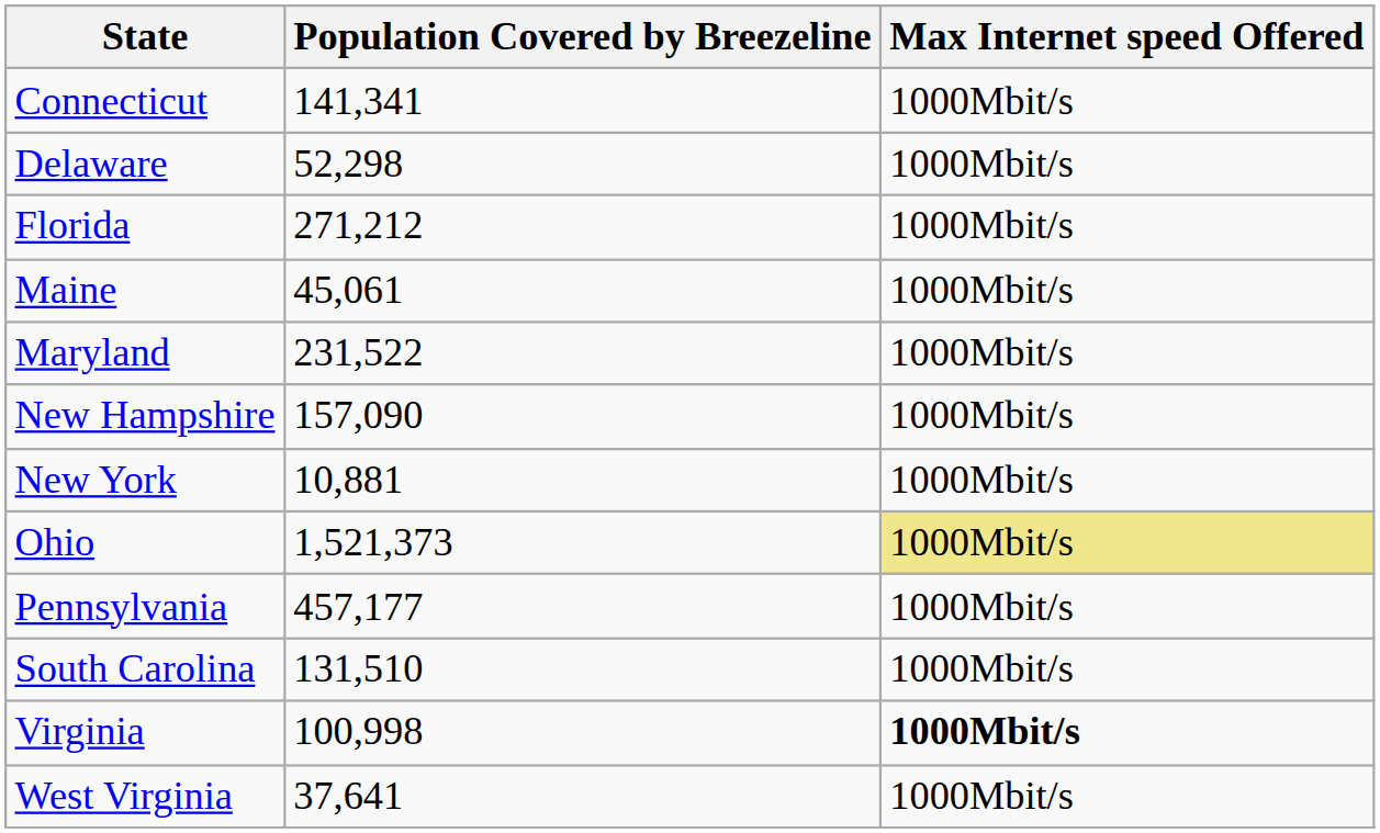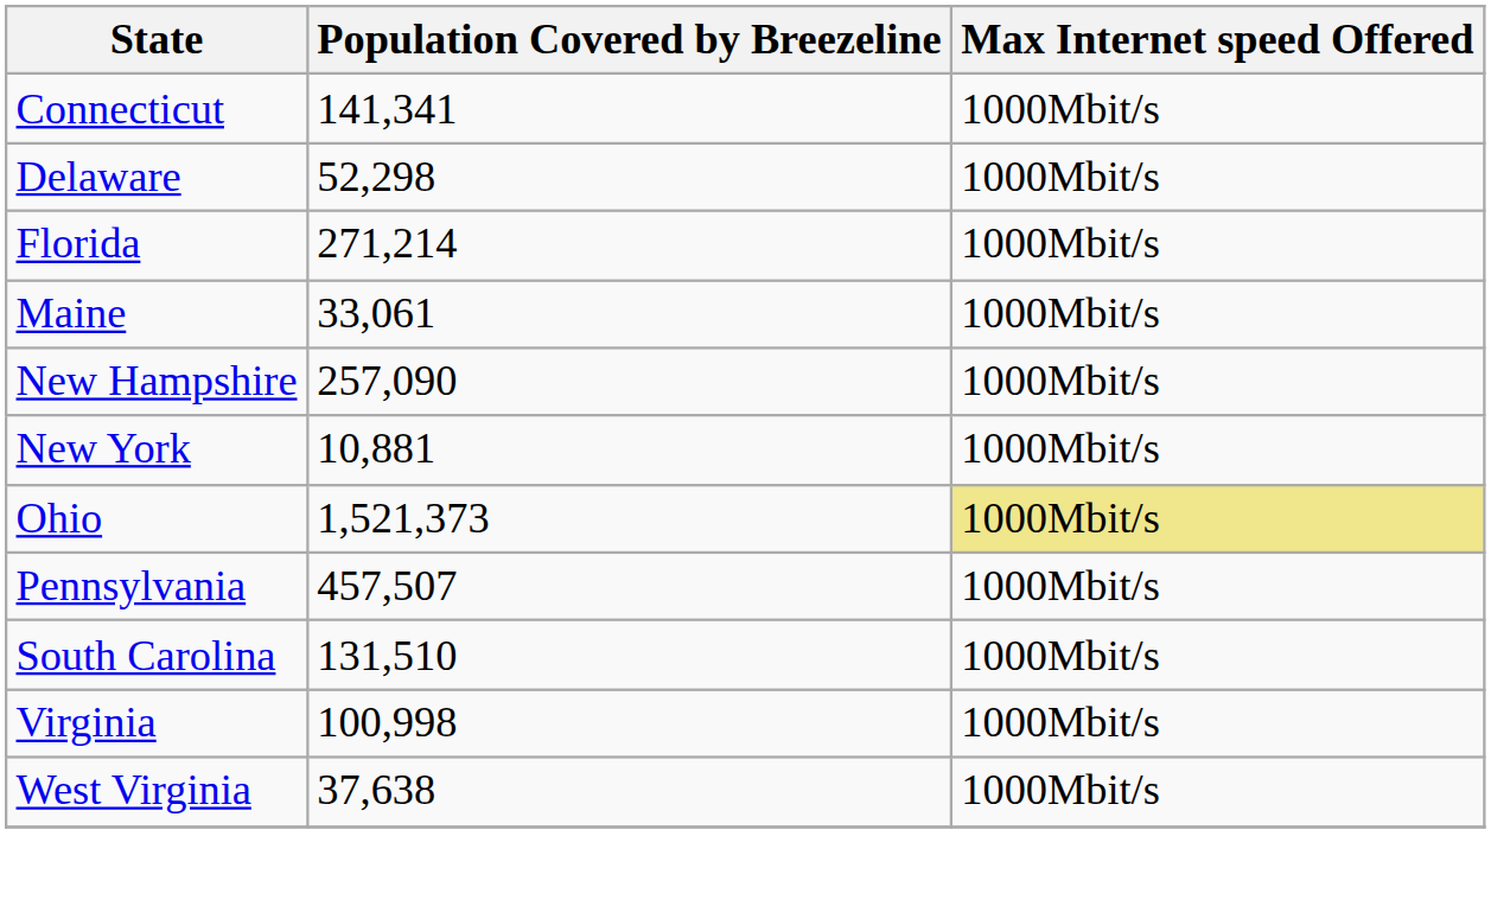 <table class= "wikitable sortable">
 <tr>
 <th>State</th>
 <th>Population Covered by Breezeline</th>
 <th>Max Internet speed Offered</th>
 </tr>
 <tr>
 <td><a href='#'>Connecticut</a></td>
 <td>141,341</td>
 <td>1000Mbit/s</td>
 </tr>
 <tr>
 <td><a href='#'>Delaware</a></td>
 <td>52,298</td>
 <td>1000Mbit/s</td>
 </tr>
 <tr>
 <td><a href='#'>Florida</a></td>
-<td>271,212</td>
+<td>271,214</td>
 <td>1000Mbit/s</td>
 </tr>
 <tr>
 <td><a href='#'>Maine</a></td>
-<td>45,061</td>
-<td>1000Mbit/s</td>
-</tr>
-<tr>
-<td><a href='#'>Maryland</a></td>
-<td>231,522</td>
+<td>33,061</td>
 <td>1000Mbit/s</td>
 </tr>
 <tr>
 <td><a href='#'>New Hampshire</a></td>
-<td>157,090</td>
+<td>257,090</td>
 <td>1000Mbit/s</td>
 </tr>
 <tr>
 <td><a href='#'>New York</a></td>
 <td>10,881</td>
 <td>1000Mbit/s</td>
 </tr>
 <tr>
 <td><a href='#'>Ohio</a></td>
 <td>1,521,373</td>
 <td style="background: khaki;">1000Mbit/s</td>
 </tr>
 <tr>
 <td><a href='#'>Pennsylvania</a></td>
-<td>457,177</td>
+<td>457,507</td>
 <td>1000Mbit/s</td>
 </tr>
 <tr>
 <td><a href='#'>South Carolina</a></td>
 <td>131,510</td>
 <td>1000Mbit/s</td>
 </tr>
 <tr>
 <td><a href='#'>Virginia</a></td>
 <td>100,998</td>
-<td><strong>1000Mbit/s</strong></td>
+<td>1000Mbit/s</td>
 </tr>
 <tr>
 <td><a href='#'>West Virginia</a></td>
-<td>37,641</td>
+<td>37,638</td>
 <td>1000Mbit/s</td>
 </tr>
 <tr>
 </tr>
 </table>
